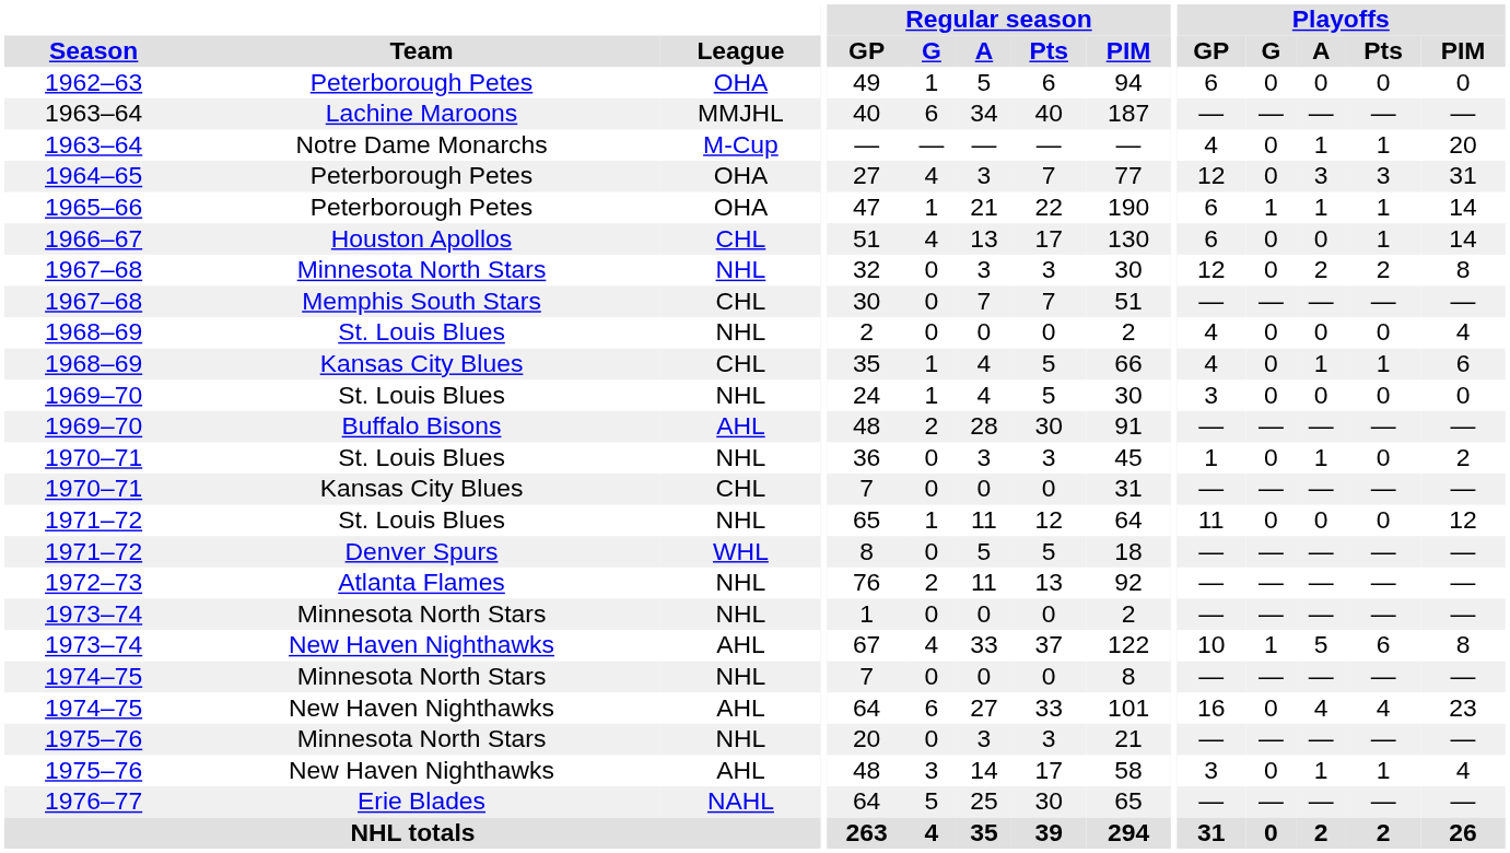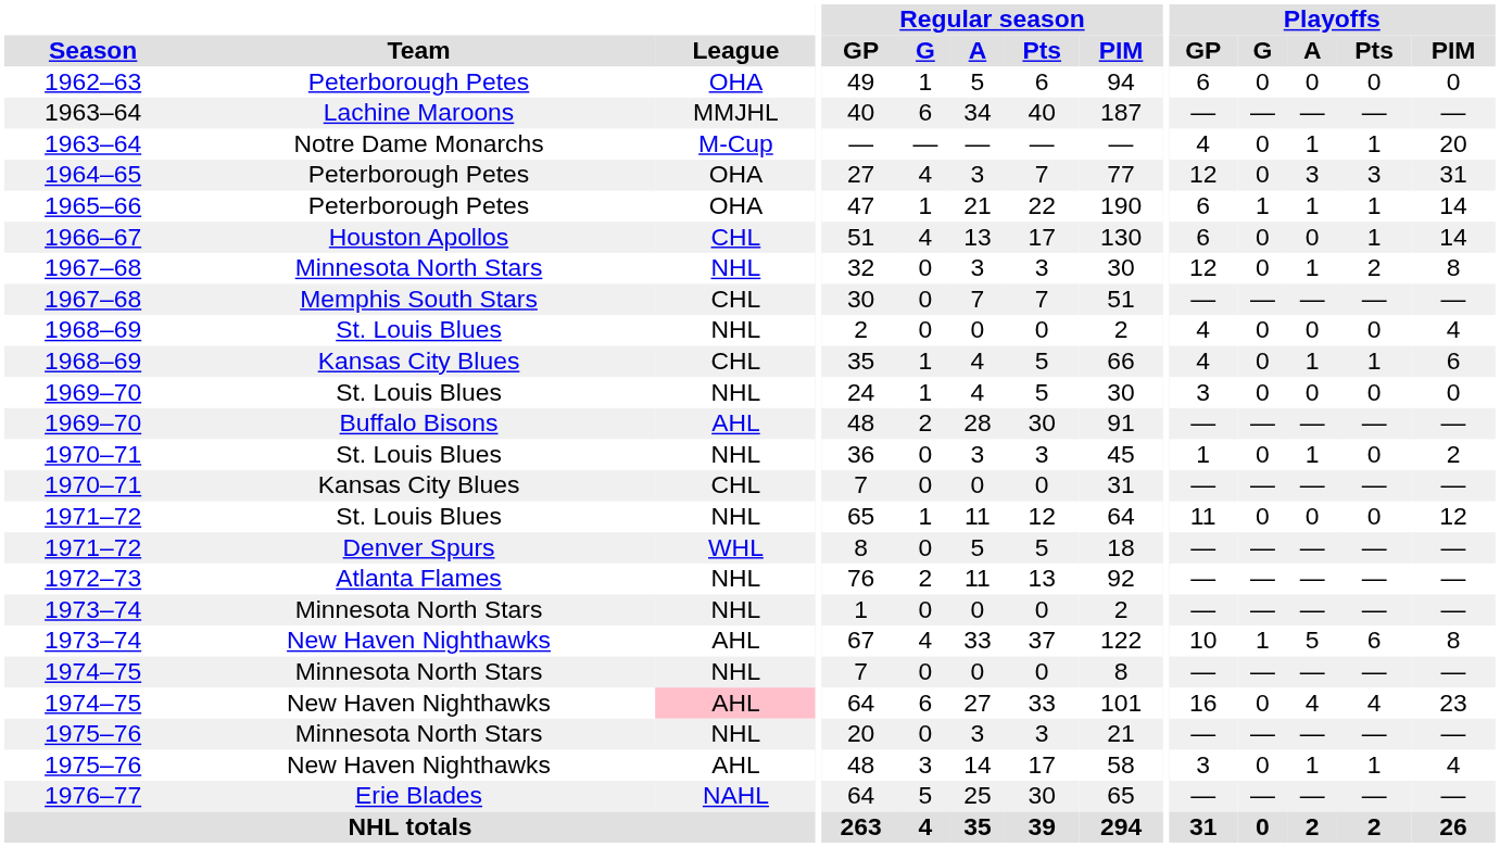 <table border="0" cellpadding="1" cellspacing="0" style="text-align:center; width:60em">
 <tr bgcolor="#e0e0e0">
 <th colspan="3" bgcolor="#ffffff"></th>
 <th rowspan="100" bgcolor="#ffffff"></th>
 <th colspan="5"><a href='#'>Regular season</a></th>
 <th rowspan="100" bgcolor="#ffffff"></th>
 <th colspan="5"><a href='#'>Playoffs</a></th>
 </tr>
 <tr bgcolor="#e0e0e0">
 <th><a href='#'>Season</a></th>
 <th>Team</th>
 <th>League</th>
 <th>GP</th>
 <th><a href='#'>G</a></th>
 <th><a href='#'>A</a></th>
 <th><a href='#'>Pts</a></th>
 <th><a href='#'>PIM</a></th>
 <th>GP</th>
 <th>G</th>
 <th>A</th>
 <th>Pts</th>
 <th>PIM</th>
 </tr>
 <tr>
 <td><a href='#'>1962–63</a></td>
 <td><a href='#'>Peterborough Petes</a></td>
 <td><a href='#'>OHA</a></td>
 <td>49</td>
 <td>1</td>
 <td>5</td>
 <td>6</td>
 <td>94</td>
 <td>6</td>
 <td>0</td>
 <td>0</td>
 <td>0</td>
 <td>0</td>
 </tr>
 <tr bgcolor="#f0f0f0">
 <td>1963–64</td>
 <td><a href='#'>Lachine Maroons</a></td>
 <td>MMJHL</td>
 <td>40</td>
 <td>6</td>
 <td>34</td>
 <td>40</td>
 <td>187</td>
 <td>—</td>
 <td>—</td>
 <td>—</td>
 <td>—</td>
 <td>—</td>
 </tr>
 <tr>
 <td><a href='#'>1963–64</a></td>
 <td>Notre Dame Monarchs</td>
 <td><a href='#'>M-Cup</a></td>
 <td>—</td>
 <td>—</td>
 <td>—</td>
 <td>—</td>
 <td>—</td>
 <td>4</td>
 <td>0</td>
 <td>1</td>
 <td>1</td>
 <td>20</td>
 </tr>
 <tr bgcolor="#f0f0f0">
 <td><a href='#'>1964–65</a></td>
 <td>Peterborough Petes</td>
 <td>OHA</td>
 <td>27</td>
 <td>4</td>
 <td>3</td>
 <td>7</td>
 <td>77</td>
 <td>12</td>
 <td>0</td>
 <td>3</td>
 <td>3</td>
 <td>31</td>
 </tr>
 <tr>
 <td><a href='#'>1965–66</a></td>
 <td>Peterborough Petes</td>
 <td>OHA</td>
 <td>47</td>
 <td>1</td>
 <td>21</td>
 <td>22</td>
 <td>190</td>
 <td>6</td>
 <td>1</td>
 <td>1</td>
 <td>1</td>
 <td>14</td>
 </tr>
 <tr bgcolor="#f0f0f0">
 <td><a href='#'>1966–67</a></td>
 <td><a href='#'>Houston Apollos</a></td>
 <td><a href='#'>CHL</a></td>
 <td>51</td>
 <td>4</td>
 <td>13</td>
 <td>17</td>
 <td>130</td>
 <td>6</td>
 <td>0</td>
 <td>0</td>
 <td>1</td>
 <td>14</td>
 </tr>
 <tr>
 <td><a href='#'>1967–68</a></td>
 <td><a href='#'>Minnesota North Stars</a></td>
 <td><a href='#'>NHL</a></td>
 <td>32</td>
 <td>0</td>
 <td>3</td>
 <td>3</td>
 <td>30</td>
 <td>12</td>
 <td>0</td>
-<td>2</td>
+<td>1</td>
 <td>2</td>
 <td>8</td>
 </tr>
 <tr bgcolor="#f0f0f0">
 <td><a href='#'>1967–68</a></td>
 <td><a href='#'>Memphis South Stars</a></td>
 <td>CHL</td>
 <td>30</td>
 <td>0</td>
 <td>7</td>
 <td>7</td>
 <td>51</td>
 <td>—</td>
 <td>—</td>
 <td>—</td>
 <td>—</td>
 <td>—</td>
 </tr>
 <tr>
 <td><a href='#'>1968–69</a></td>
 <td><a href='#'>St. Louis Blues</a></td>
 <td>NHL</td>
 <td>2</td>
 <td>0</td>
 <td>0</td>
 <td>0</td>
 <td>2</td>
 <td>4</td>
 <td>0</td>
 <td>0</td>
 <td>0</td>
 <td>4</td>
 </tr>
 <tr bgcolor="#f0f0f0">
 <td><a href='#'>1968–69</a></td>
 <td><a href='#'>Kansas City Blues</a></td>
 <td>CHL</td>
 <td>35</td>
 <td>1</td>
 <td>4</td>
 <td>5</td>
 <td>66</td>
 <td>4</td>
 <td>0</td>
 <td>1</td>
 <td>1</td>
 <td>6</td>
 </tr>
 <tr>
 <td><a href='#'>1969–70</a></td>
 <td>St. Louis Blues</td>
 <td>NHL</td>
 <td>24</td>
 <td>1</td>
 <td>4</td>
 <td>5</td>
 <td>30</td>
 <td>3</td>
 <td>0</td>
 <td>0</td>
 <td>0</td>
 <td>0</td>
 </tr>
 <tr bgcolor="#f0f0f0">
 <td><a href='#'>1969–70</a></td>
 <td><a href='#'>Buffalo Bisons</a></td>
 <td><a href='#'>AHL</a></td>
 <td>48</td>
 <td>2</td>
 <td>28</td>
 <td>30</td>
 <td>91</td>
 <td>—</td>
 <td>—</td>
 <td>—</td>
 <td>—</td>
 <td>—</td>
 </tr>
 <tr>
 <td><a href='#'>1970–71</a></td>
 <td>St. Louis Blues</td>
 <td>NHL</td>
 <td>36</td>
 <td>0</td>
 <td>3</td>
 <td>3</td>
 <td>45</td>
 <td>1</td>
 <td>0</td>
 <td>1</td>
 <td>0</td>
 <td>2</td>
 </tr>
 <tr bgcolor="#f0f0f0">
 <td><a href='#'>1970–71</a></td>
 <td>Kansas City Blues</td>
 <td>CHL</td>
 <td>7</td>
 <td>0</td>
 <td>0</td>
 <td>0</td>
 <td>31</td>
 <td>—</td>
 <td>—</td>
 <td>—</td>
 <td>—</td>
 <td>—</td>
 </tr>
 <tr>
 <td><a href='#'>1971–72</a></td>
 <td>St. Louis Blues</td>
 <td>NHL</td>
 <td>65</td>
 <td>1</td>
 <td>11</td>
 <td>12</td>
 <td>64</td>
 <td>11</td>
 <td>0</td>
 <td>0</td>
 <td>0</td>
 <td>12</td>
 </tr>
 <tr bgcolor="#f0f0f0">
 <td><a href='#'>1971–72</a></td>
 <td><a href='#'>Denver Spurs</a></td>
 <td><a href='#'>WHL</a></td>
 <td>8</td>
 <td>0</td>
 <td>5</td>
 <td>5</td>
 <td>18</td>
 <td>—</td>
 <td>—</td>
 <td>—</td>
 <td>—</td>
 <td>—</td>
 </tr>
 <tr>
 <td><a href='#'>1972–73</a></td>
 <td><a href='#'>Atlanta Flames</a></td>
 <td>NHL</td>
 <td>76</td>
 <td>2</td>
 <td>11</td>
 <td>13</td>
 <td>92</td>
 <td>—</td>
 <td>—</td>
 <td>—</td>
 <td>—</td>
 <td>—</td>
 </tr>
 <tr bgcolor="#f0f0f0">
 <td><a href='#'>1973–74</a></td>
 <td>Minnesota North Stars</td>
 <td>NHL</td>
 <td>1</td>
 <td>0</td>
 <td>0</td>
 <td>0</td>
 <td>2</td>
 <td>—</td>
 <td>—</td>
 <td>—</td>
 <td>—</td>
 <td>—</td>
 </tr>
 <tr>
 <td><a href='#'>1973–74</a></td>
 <td><a href='#'>New Haven Nighthawks</a></td>
 <td>AHL</td>
 <td>67</td>
 <td>4</td>
 <td>33</td>
 <td>37</td>
 <td>122</td>
 <td>10</td>
 <td>1</td>
 <td>5</td>
 <td>6</td>
 <td>8</td>
 </tr>
 <tr bgcolor="#f0f0f0">
 <td><a href='#'>1974–75</a></td>
 <td>Minnesota North Stars</td>
 <td>NHL</td>
 <td>7</td>
 <td>0</td>
 <td>0</td>
 <td>0</td>
 <td>8</td>
 <td>—</td>
 <td>—</td>
 <td>—</td>
 <td>—</td>
 <td>—</td>
 </tr>
 <tr>
 <td><a href='#'>1974–75</a></td>
 <td>New Haven Nighthawks</td>
-<td>AHL</td>
+<td style="background: pink;">AHL</td>
 <td>64</td>
 <td>6</td>
 <td>27</td>
 <td>33</td>
 <td>101</td>
 <td>16</td>
 <td>0</td>
 <td>4</td>
 <td>4</td>
 <td>23</td>
 </tr>
 <tr bgcolor="#f0f0f0">
 <td><a href='#'>1975–76</a></td>
 <td>Minnesota North Stars</td>
 <td>NHL</td>
 <td>20</td>
 <td>0</td>
 <td>3</td>
 <td>3</td>
 <td>21</td>
 <td>—</td>
 <td>—</td>
 <td>—</td>
 <td>—</td>
 <td>—</td>
 </tr>
 <tr>
 <td><a href='#'>1975–76</a></td>
 <td>New Haven Nighthawks</td>
 <td>AHL</td>
 <td>48</td>
 <td>3</td>
 <td>14</td>
 <td>17</td>
 <td>58</td>
 <td>3</td>
 <td>0</td>
 <td>1</td>
 <td>1</td>
 <td>4</td>
 </tr>
 <tr bgcolor="#f0f0f0">
 <td><a href='#'>1976–77</a></td>
 <td><a href='#'>Erie Blades</a></td>
 <td><a href='#'>NAHL</a></td>
 <td>64</td>
 <td>5</td>
 <td>25</td>
 <td>30</td>
 <td>65</td>
 <td>—</td>
 <td>—</td>
 <td>—</td>
 <td>—</td>
 <td>—</td>
 </tr>
 <tr bgcolor="#e0e0e0">
 <th colspan="3">NHL totals</th>
 <th>263</th>
 <th>4</th>
 <th>35</th>
 <th>39</th>
 <th>294</th>
 <th>31</th>
 <th>0</th>
 <th>2</th>
 <th>2</th>
 <th>26</th>
 </tr>
 </table>
